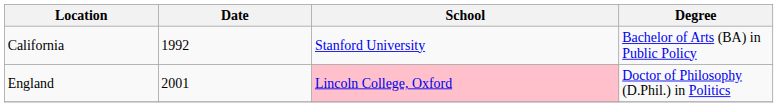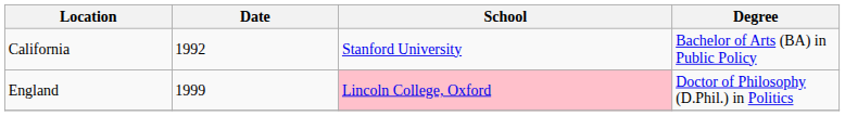 <table class="wikitable" style="width:100%;">
 <tr>
 <th style="width:20%;">Location</th>
 <th style="width:20%;">Date</th>
 <th style="width:40%;">School</th>
 <th style="width:20%;">Degree</th>
 </tr>
 <tr>
 <td>California</td>
 <td>1992</td>
 <td><a href='#'>Stanford University</a></td>
 <td><a href='#'>Bachelor of Arts</a> (BA) in <a href='#'>Public Policy</a></td>
 </tr>
 <tr>
 <td>England</td>
-<td>2001</td>
+<td>1999</td>
 <td style="background: pink;"><a href='#'>Lincoln College, Oxford</a></td>
 <td><a href='#'>Doctor of Philosophy</a> (D.Phil.) in <a href='#'>Politics</a></td>
 </tr>
 <tr>
 </tr>
 </table>
